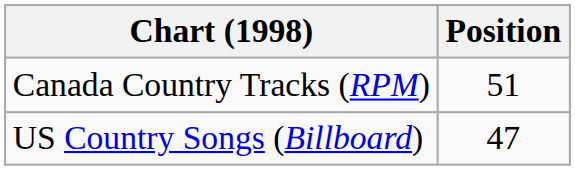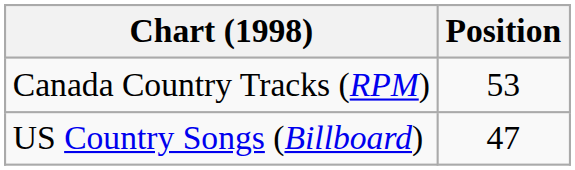 <table class="wikitable sortable">
 <tr>
 <th scope="col">Chart (1998)</th>
 <th scope="col">Position</th>
 </tr>
 <tr>
 <td>Canada Country Tracks (<em><a href='#'>RPM</a></em>)</td>
-<td align="center">51</td>
+<td align="center">53</td>
 </tr>
 <tr>
 <td>US <a href='#'>Country Songs</a> (<em><a href='#'>Billboard</a></em>)</td>
 <td align="center">47</td>
 </tr>
 </table>
